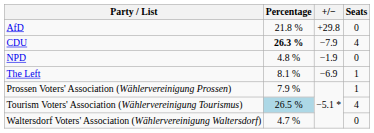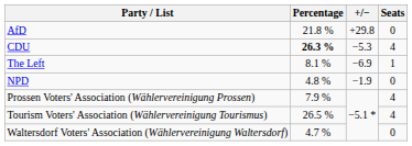 <table class="wikitable" style="text-align:center;">
 <tr>
 <th>Party / List</th>
 <th>Percentage</th>
 <th>+/−</th>
 <th>Seats</th>
 </tr>
 <tr>
 <td align="left"><a href='#'>AfD</a></td>
 <td>21.8 %</td>
 <td>+29.8</td>
 <td>0</td>
 </tr>
 <tr>
 <td align="left"><a href='#'>CDU</a></td>
 <td><strong>26.3 %</strong></td>
-<td>−7.9</td>
+<td>−5.3</td>
 <td>4</td>
+</tr>
+<tr>
+<td align="left"><a href='#'>The Left</a></td>
+<td>8.1 %</td>
+<td>−6.9</td>
+<td>1</td>
 </tr>
 <tr>
 <td align="left"><a href='#'>NPD</a></td>
 <td>4.8 %</td>
 <td>−1.9</td>
 <td>0</td>
 </tr>
 <tr>
-<td align="left"><a href='#'>The Left</a></td>
-<td>8.1 %</td>
-<td>−6.9</td>
-<td>1</td>
-</tr>
-<tr>
 <td align="left">Prossen Voters' Association (<em>Wählervereinigung Prossen</em>)</td>
 <td>7.9 %</td>
 <td rowspan="3">−5.1 *</td>
-<td>1</td>
+<td>4</td>
 </tr>
 <tr>
 <td align="left">Tourism Voters' Association (<em>Wählervereinigung Tourismus</em>)</td>
-<td style="background: lightblue;">26.5 %</td>
+<td>26.5 %</td>
 <td>4</td>
 </tr>
 <tr>
 <td align="left">Waltersdorf Voters' Association (<em>Wählervereinigung Waltersdorf</em>)</td>
 <td>4.7 %</td>
 <td>0</td>
 </tr>
 </table>
